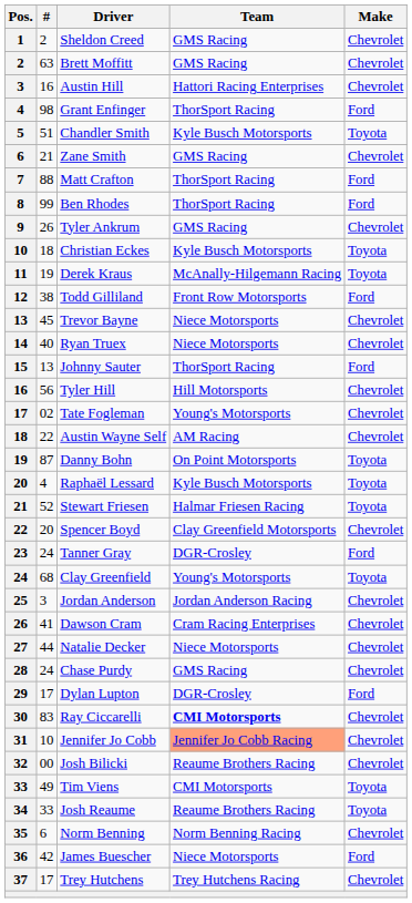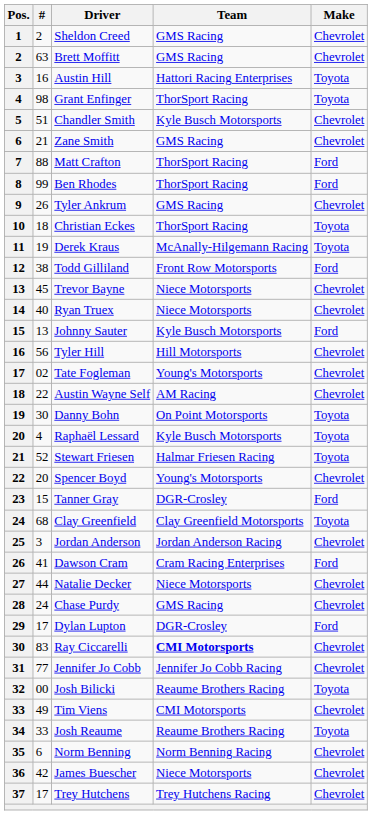 <table class="wikitable" style="font-size:95%">
 <tr>
 <th>Pos.</th>
 <th>#</th>
 <th>Driver</th>
 <th>Team</th>
 <th>Make</th>
 </tr>
 <tr>
 <th>1</th>
 <td>2</td>
 <td><a href='#'>Sheldon Creed</a></td>
 <td><a href='#'>GMS Racing</a></td>
 <td><a href='#'>Chevrolet</a></td>
 </tr>
 <tr>
 <th>2</th>
 <td>63</td>
 <td><a href='#'>Brett Moffitt</a></td>
 <td><a href='#'>GMS Racing</a></td>
 <td><a href='#'>Chevrolet</a></td>
 </tr>
 <tr>
 <th>3</th>
 <td>16</td>
 <td><a href='#'>Austin Hill</a></td>
 <td><a href='#'>Hattori Racing Enterprises</a></td>
-<td><a href='#'>Chevrolet</a></td>
+<td><a href='#'>Toyota</a></td>
 </tr>
 <tr>
 <th>4</th>
 <td>98</td>
 <td><a href='#'>Grant Enfinger</a></td>
 <td><a href='#'>ThorSport Racing</a></td>
-<td><a href='#'>Ford</a></td>
+<td><a href='#'>Toyota</a></td>
 </tr>
 <tr>
 <th>5</th>
 <td>51</td>
 <td><a href='#'>Chandler Smith</a></td>
 <td><a href='#'>Kyle Busch Motorsports</a></td>
-<td><a href='#'>Toyota</a></td>
+<td><a href='#'>Chevrolet</a></td>
 </tr>
 <tr>
 <th>6</th>
 <td>21</td>
 <td><a href='#'>Zane Smith</a></td>
 <td><a href='#'>GMS Racing</a></td>
 <td><a href='#'>Chevrolet</a></td>
 </tr>
 <tr>
 <th>7</th>
 <td>88</td>
 <td><a href='#'>Matt Crafton</a></td>
 <td><a href='#'>ThorSport Racing</a></td>
 <td><a href='#'>Ford</a></td>
 </tr>
 <tr>
 <th>8</th>
 <td>99</td>
 <td><a href='#'>Ben Rhodes</a></td>
 <td><a href='#'>ThorSport Racing</a></td>
 <td><a href='#'>Ford</a></td>
 </tr>
 <tr>
 <th>9</th>
 <td>26</td>
 <td><a href='#'>Tyler Ankrum</a></td>
 <td><a href='#'>GMS Racing</a></td>
 <td><a href='#'>Chevrolet</a></td>
 </tr>
 <tr>
 <th>10</th>
 <td>18</td>
 <td><a href='#'>Christian Eckes</a></td>
-<td><a href='#'>Kyle Busch Motorsports</a></td>
+<td><a href='#'>ThorSport Racing</a></td>
 <td><a href='#'>Toyota</a></td>
 </tr>
 <tr>
 <th>11</th>
 <td>19</td>
 <td><a href='#'>Derek Kraus</a></td>
 <td><a href='#'>McAnally-Hilgemann Racing</a></td>
 <td><a href='#'>Toyota</a></td>
 </tr>
 <tr>
 <th>12</th>
 <td>38</td>
 <td><a href='#'>Todd Gilliland</a></td>
 <td><a href='#'>Front Row Motorsports</a></td>
 <td><a href='#'>Ford</a></td>
 </tr>
 <tr>
 <th>13</th>
 <td>45</td>
 <td><a href='#'>Trevor Bayne</a></td>
 <td><a href='#'>Niece Motorsports</a></td>
 <td><a href='#'>Chevrolet</a></td>
 </tr>
 <tr>
 <th>14</th>
 <td>40</td>
 <td><a href='#'>Ryan Truex</a></td>
 <td><a href='#'>Niece Motorsports</a></td>
 <td><a href='#'>Chevrolet</a></td>
 </tr>
 <tr>
 <th>15</th>
 <td>13</td>
 <td><a href='#'>Johnny Sauter</a></td>
-<td><a href='#'>ThorSport Racing</a></td>
+<td><a href='#'>Kyle Busch Motorsports</a></td>
 <td><a href='#'>Ford</a></td>
 </tr>
 <tr>
 <th>16</th>
 <td>56</td>
 <td><a href='#'>Tyler Hill</a></td>
 <td><a href='#'>Hill Motorsports</a></td>
 <td><a href='#'>Chevrolet</a></td>
 </tr>
 <tr>
 <th>17</th>
 <td>02</td>
 <td><a href='#'>Tate Fogleman</a></td>
 <td><a href='#'>Young's Motorsports</a></td>
 <td><a href='#'>Chevrolet</a></td>
 </tr>
 <tr>
 <th>18</th>
 <td>22</td>
 <td><a href='#'>Austin Wayne Self</a></td>
 <td><a href='#'>AM Racing</a></td>
 <td><a href='#'>Chevrolet</a></td>
 </tr>
 <tr>
 <th>19</th>
-<td>87</td>
+<td>30</td>
 <td><a href='#'>Danny Bohn</a></td>
 <td><a href='#'>On Point Motorsports</a></td>
 <td><a href='#'>Toyota</a></td>
 </tr>
 <tr>
 <th>20</th>
 <td>4</td>
 <td><a href='#'>Raphaël Lessard</a></td>
 <td><a href='#'>Kyle Busch Motorsports</a></td>
 <td><a href='#'>Toyota</a></td>
 </tr>
 <tr>
 <th>21</th>
 <td>52</td>
 <td><a href='#'>Stewart Friesen</a></td>
 <td><a href='#'>Halmar Friesen Racing</a></td>
 <td><a href='#'>Toyota</a></td>
 </tr>
 <tr>
 <th>22</th>
 <td>20</td>
 <td><a href='#'>Spencer Boyd</a></td>
-<td><a href='#'>Clay Greenfield Motorsports</a></td>
+<td><a href='#'>Young's Motorsports</a></td>
 <td><a href='#'>Chevrolet</a></td>
 </tr>
 <tr>
 <th>23</th>
-<td>24</td>
+<td>15</td>
 <td><a href='#'>Tanner Gray</a></td>
 <td><a href='#'>DGR-Crosley</a></td>
 <td><a href='#'>Ford</a></td>
 </tr>
 <tr>
 <th>24</th>
 <td>68</td>
 <td><a href='#'>Clay Greenfield</a></td>
-<td><a href='#'>Young's Motorsports</a></td>
+<td><a href='#'>Clay Greenfield Motorsports</a></td>
 <td><a href='#'>Toyota</a></td>
 </tr>
 <tr>
 <th>25</th>
 <td>3</td>
 <td><a href='#'>Jordan Anderson</a></td>
 <td><a href='#'>Jordan Anderson Racing</a></td>
 <td><a href='#'>Chevrolet</a></td>
 </tr>
 <tr>
 <th>26</th>
 <td>41</td>
 <td><a href='#'>Dawson Cram</a></td>
 <td><a href='#'>Cram Racing Enterprises</a></td>
-<td><a href='#'>Chevrolet</a></td>
+<td><a href='#'>Ford</a></td>
 </tr>
 <tr>
 <th>27</th>
 <td>44</td>
 <td><a href='#'>Natalie Decker</a></td>
 <td><a href='#'>Niece Motorsports</a></td>
 <td><a href='#'>Chevrolet</a></td>
 </tr>
 <tr>
 <th>28</th>
 <td>24</td>
 <td><a href='#'>Chase Purdy</a></td>
 <td><a href='#'>GMS Racing</a></td>
 <td><a href='#'>Chevrolet</a></td>
 </tr>
 <tr>
 <th>29</th>
 <td>17</td>
 <td><a href='#'>Dylan Lupton</a></td>
 <td><a href='#'>DGR-Crosley</a></td>
 <td><a href='#'>Ford</a></td>
 </tr>
 <tr>
 <th>30</th>
 <td>83</td>
 <td><a href='#'>Ray Ciccarelli</a></td>
 <td><strong><a href='#'>CMI Motorsports</a></strong></td>
 <td><a href='#'>Chevrolet</a></td>
 </tr>
 <tr>
 <th>31</th>
-<td>10</td>
+<td>77</td>
 <td><a href='#'>Jennifer Jo Cobb</a></td>
-<td style="background: lightsalmon;"><a href='#'>Jennifer Jo Cobb Racing</a></td>
+<td><a href='#'>Jennifer Jo Cobb Racing</a></td>
 <td><a href='#'>Chevrolet</a></td>
 </tr>
 <tr>
 <th>32</th>
 <td>00</td>
 <td><a href='#'>Josh Bilicki</a></td>
 <td><a href='#'>Reaume Brothers Racing</a></td>
-<td><a href='#'>Chevrolet</a></td>
+<td><a href='#'>Toyota</a></td>
 </tr>
 <tr>
 <th>33</th>
 <td>49</td>
 <td><a href='#'>Tim Viens</a></td>
 <td><a href='#'>CMI Motorsports</a></td>
-<td><a href='#'>Toyota</a></td>
+<td><a href='#'>Chevrolet</a></td>
 </tr>
 <tr>
 <th>34</th>
 <td>33</td>
 <td><a href='#'>Josh Reaume</a></td>
 <td><a href='#'>Reaume Brothers Racing</a></td>
 <td><a href='#'>Toyota</a></td>
 </tr>
 <tr>
 <th>35</th>
 <td>6</td>
 <td><a href='#'>Norm Benning</a></td>
 <td><a href='#'>Norm Benning Racing</a></td>
 <td><a href='#'>Chevrolet</a></td>
 </tr>
 <tr>
 <th>36</th>
 <td>42</td>
 <td><a href='#'>James Buescher</a></td>
 <td><a href='#'>Niece Motorsports</a></td>
-<td><a href='#'>Ford</a></td>
+<td><a href='#'>Chevrolet</a></td>
 </tr>
 <tr>
 <th>37</th>
 <td>17</td>
 <td><a href='#'>Trey Hutchens</a></td>
 <td><a href='#'>Trey Hutchens Racing</a></td>
 <td><a href='#'>Chevrolet</a></td>
 </tr>
 <tr>
 <th colspan="5"></th>
 </tr>
 </table>
